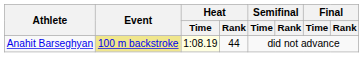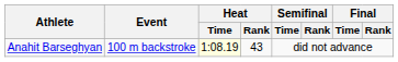 <table class=wikitable style="font-size:90%">
 <tr>
 <th rowspan="2">Athlete</th>
 <th rowspan="2">Event</th>
 <th colspan="2">Heat</th>
 <th colspan="2">Semifinal</th>
 <th colspan="2">Final</th>
 </tr>
 <tr style="font-size:95%">
 <th>Time</th>
 <th>Rank</th>
 <th>Time</th>
 <th>Rank</th>
 <th>Time</th>
 <th>Rank</th>
 </tr>
 <tr align=center>
 <td align=left><a href='#'>Anahit Barseghyan</a></td>
-<td align=left style="background: khaki;"><a href='#'>100 m backstroke</a></td>
+<td align=left><a href='#'>100 m backstroke</a></td>
 <td style="background: lightyellow;">1:08.19</td>
-<td>44</td>
+<td>43</td>
 <td colspan=4>did not advance</td>
 </tr>
 </table>
